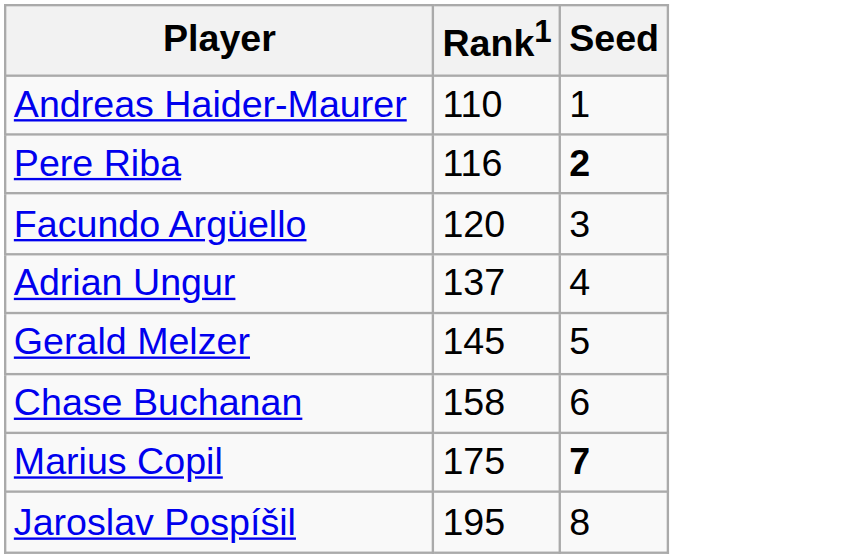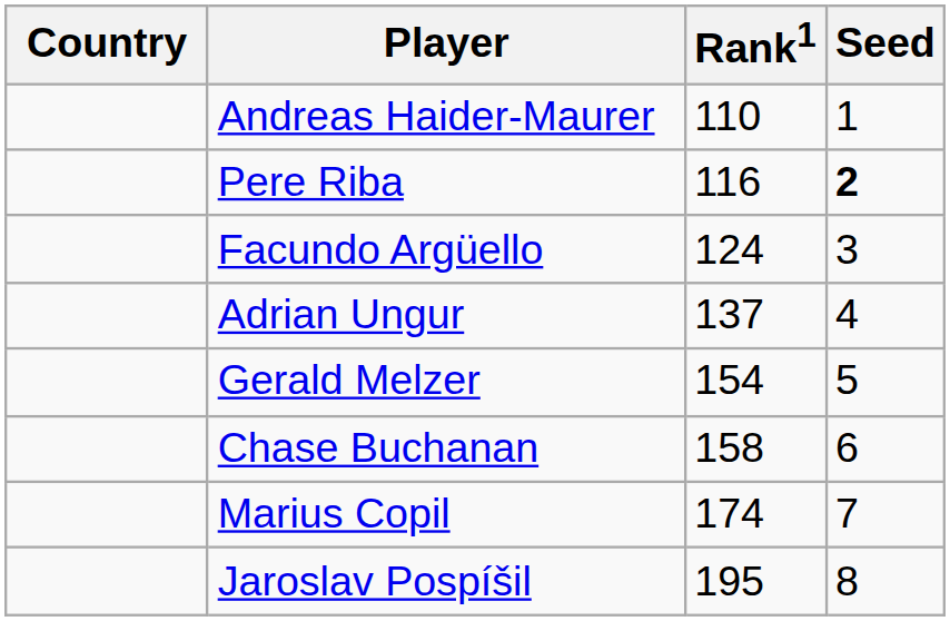 <table class="sortable wikitable">
 <tr>
+<th width="70">Country</th>
 <th width="175">Player</th>
 <th>Rank<sup>1</sup></th>
 <th>Seed</th>
 </tr>
 <tr>
+<td></td>
 <td><a href='#'>Andreas Haider-Maurer</a></td>
 <td>110</td>
 <td>1</td>
 </tr>
 <tr>
+<td></td>
 <td><a href='#'>Pere Riba</a></td>
 <td>116</td>
 <td><strong>2</strong></td>
 </tr>
 <tr>
+<td></td>
 <td><a href='#'>Facundo Argüello</a></td>
-<td>120</td>
+<td>124</td>
 <td>3</td>
 </tr>
 <tr>
+<td></td>
 <td><a href='#'>Adrian Ungur</a></td>
 <td>137</td>
 <td>4</td>
 </tr>
 <tr>
+<td></td>
 <td><a href='#'>Gerald Melzer</a></td>
-<td>145</td>
+<td>154</td>
 <td>5</td>
 </tr>
 <tr>
+<td></td>
 <td><a href='#'>Chase Buchanan</a></td>
 <td>158</td>
 <td>6</td>
 </tr>
 <tr>
+<td></td>
 <td><a href='#'>Marius Copil</a></td>
-<td>175</td>
-<td><strong>7</strong></td>
+<td>174</td>
+<td>7</td>
 </tr>
 <tr>
+<td></td>
 <td><a href='#'>Jaroslav Pospíšil</a></td>
 <td>195</td>
 <td>8</td>
 </tr>
 </table>
